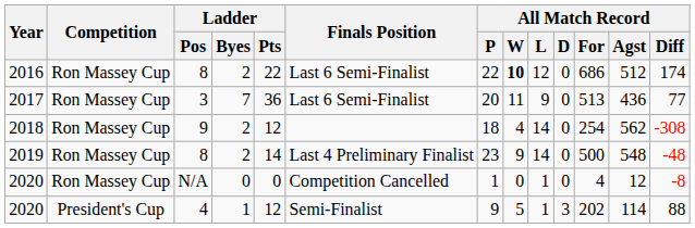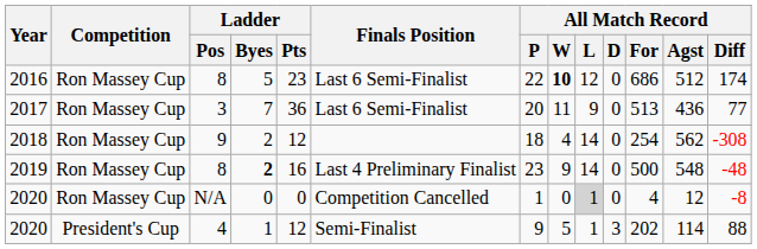 <table class="wikitable" width="auto" style="text-align: right">
 <tr>
 <th rowspan=2>Year</th>
 <th rowspan=2>Competition</th>
 <th colspan=3>Ladder</th>
 <th rowspan=2>Finals Position</th>
 <th colspan=7>All Match Record</th>
 </tr>
 <tr>
 <th>Pos</th>
 <th>Byes</th>
 <th>Pts</th>
 <th>P</th>
 <th>W</th>
 <th>L</th>
 <th>D</th>
 <th>For</th>
 <th>Agst</th>
 <th>Diff</th>
 </tr>
 <tr>
 <td>2016</td>
 <td align=center>Ron Massey Cup</td>
 <td>8</td>
-<td>2</td>
-<td>22</td>
+<td>5</td>
+<td>23</td>
 <td align=left>Last 6 Semi-Finalist</td>
 <td>22</td>
 <td><strong>10</strong></td>
 <td>12</td>
 <td>0</td>
 <td>686</td>
 <td>512</td>
 <td>174</td>
 </tr>
 <tr>
 <td>2017</td>
 <td align=center>Ron Massey Cup</td>
 <td>3</td>
 <td>7</td>
 <td>36</td>
 <td align=left>Last 6 Semi-Finalist</td>
 <td>20</td>
 <td>11</td>
 <td>9</td>
 <td>0</td>
 <td>513</td>
 <td>436</td>
 <td>77</td>
 </tr>
 <tr>
 <td>2018</td>
 <td align=center>Ron Massey Cup</td>
 <td>9</td>
 <td>2</td>
 <td>12</td>
 <td align=left></td>
 <td>18</td>
 <td>4</td>
 <td>14</td>
 <td>0</td>
 <td>254</td>
 <td>562</td>
 <td style="color:red;">-308</td>
 </tr>
 <tr>
 <td>2019</td>
 <td align=center>Ron Massey Cup</td>
 <td>8</td>
-<td>2</td>
-<td>14</td>
+<td><strong>2</strong></td>
+<td>16</td>
 <td align=left>Last 4 Preliminary Finalist</td>
 <td>23</td>
 <td>9</td>
 <td>14</td>
 <td>0</td>
 <td>500</td>
 <td>548</td>
 <td style="color:red;">-48</td>
 </tr>
 <tr>
 <td>2020</td>
 <td align=center>Ron Massey Cup</td>
 <td>N/A</td>
 <td>0</td>
 <td>0</td>
 <td align=left>Competition Cancelled</td>
 <td>1</td>
 <td>0</td>
-<td>1</td>
+<td style="background: lightgrey;">1</td>
 <td>0</td>
 <td>4</td>
 <td>12</td>
 <td style="color:red;">-8</td>
 </tr>
 <tr>
 <td>2020</td>
 <td align=center>President's Cup</td>
 <td>4</td>
 <td>1</td>
 <td>12</td>
 <td align=left>Semi-Finalist</td>
 <td>9</td>
 <td>5</td>
 <td>1</td>
 <td>3</td>
 <td>202</td>
 <td>114</td>
 <td>88</td>
 </tr>
 </table>
